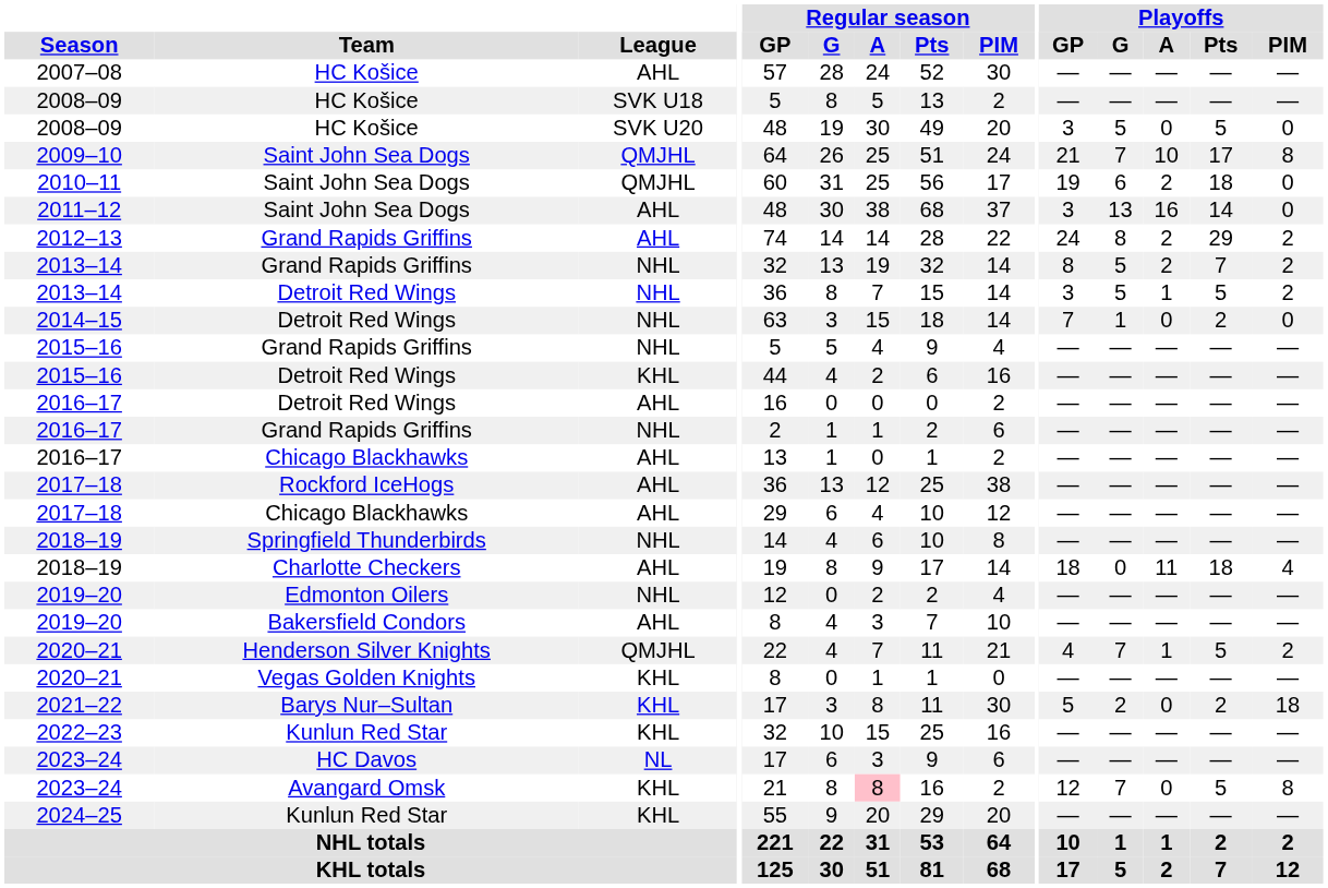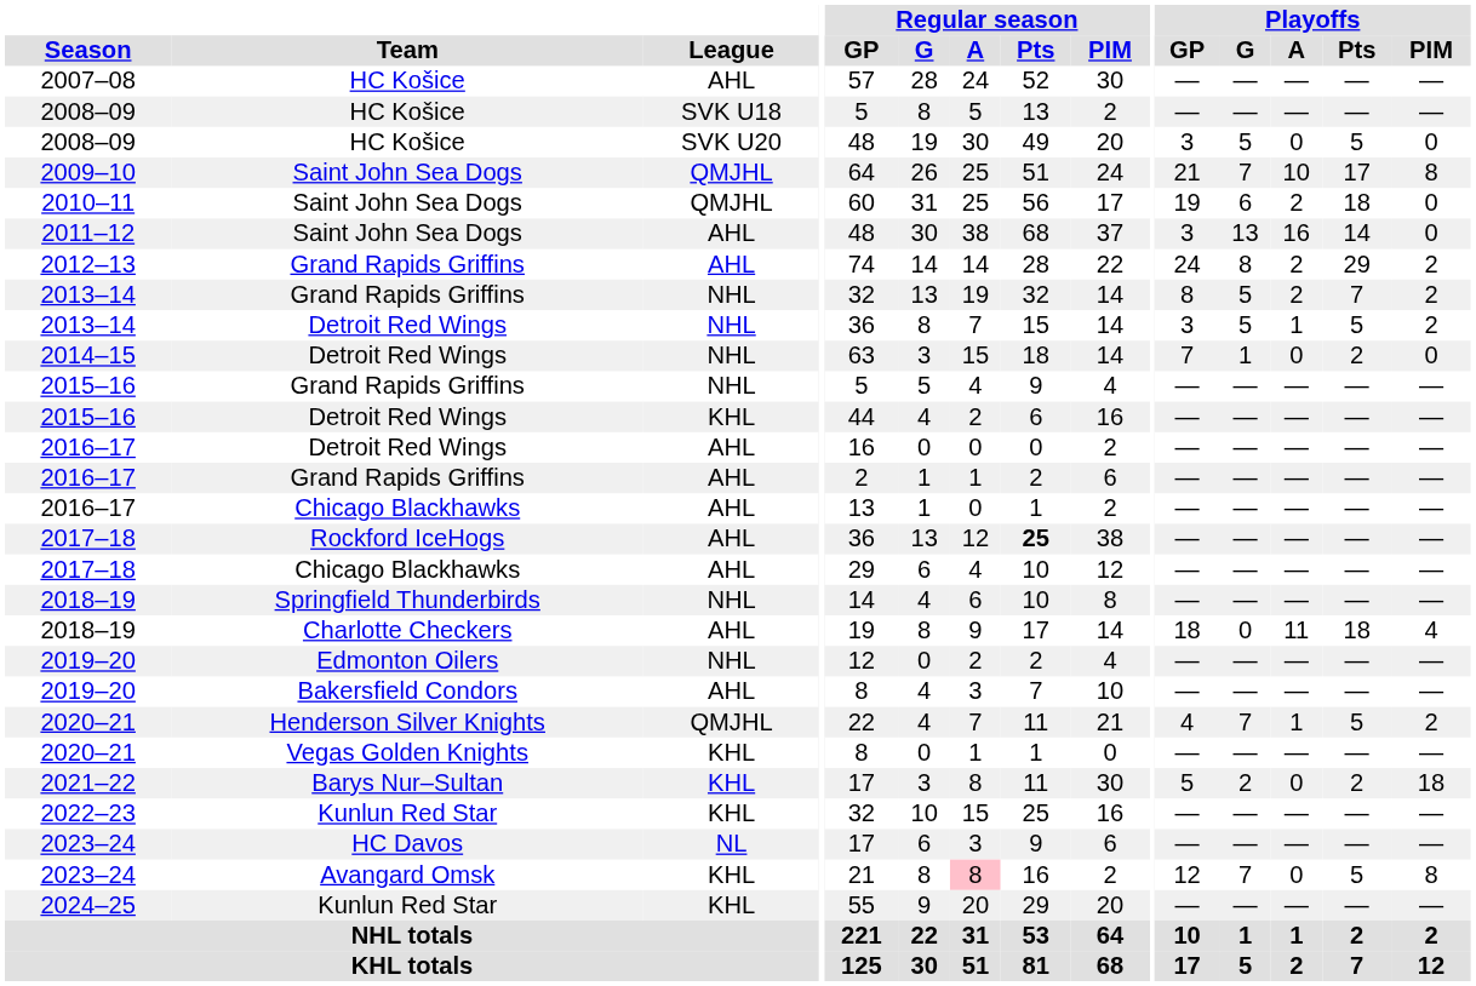 <table border="0" cellpadding="1" cellspacing="0" style="text-align:center; width:60em">
 <tr bgcolor="#e0e0e0">
 <th colspan="3" bgcolor="#ffffff"></th>
 <th rowspan="99" bgcolor="#ffffff"></th>
 <th colspan="5"><a href='#'>Regular season</a></th>
 <th rowspan="99" bgcolor="#ffffff"></th>
 <th colspan="5"><a href='#'>Playoffs</a></th>
 </tr>
 <tr bgcolor="#e0e0e0">
 <th><a href='#'>Season</a></th>
 <th>Team</th>
 <th>League</th>
 <th>GP</th>
 <th><a href='#'>G</a></th>
 <th><a href='#'>A</a></th>
 <th><a href='#'>Pts</a></th>
 <th><a href='#'>PIM</a></th>
 <th>GP</th>
 <th>G</th>
 <th>A</th>
 <th>Pts</th>
 <th>PIM</th>
 </tr>
 <tr>
 <td>2007–08</td>
 <td><a href='#'>HC Košice</a></td>
 <td>AHL</td>
 <td>57</td>
 <td>28</td>
 <td>24</td>
 <td>52</td>
 <td>30</td>
 <td>—</td>
 <td>—</td>
 <td>—</td>
 <td>—</td>
 <td>—</td>
 </tr>
 <tr bgcolor="#f0f0f0">
 <td>2008–09</td>
 <td>HC Košice</td>
 <td>SVK U18</td>
 <td>5</td>
 <td>8</td>
 <td>5</td>
 <td>13</td>
 <td>2</td>
 <td>—</td>
 <td>—</td>
 <td>—</td>
 <td>—</td>
 <td>—</td>
 </tr>
 <tr>
 <td>2008–09</td>
 <td>HC Košice</td>
 <td>SVK U20</td>
 <td>48</td>
 <td>19</td>
 <td>30</td>
 <td>49</td>
 <td>20</td>
 <td>3</td>
 <td>5</td>
 <td>0</td>
 <td>5</td>
 <td>0</td>
 </tr>
 <tr bgcolor="#f0f0f0">
 <td><a href='#'>2009–10</a></td>
 <td><a href='#'>Saint John Sea Dogs</a></td>
 <td><a href='#'>QMJHL</a></td>
 <td>64</td>
 <td>26</td>
 <td>25</td>
 <td>51</td>
 <td>24</td>
 <td>21</td>
 <td>7</td>
 <td>10</td>
 <td>17</td>
 <td>8</td>
 </tr>
 <tr>
 <td><a href='#'>2010–11</a></td>
 <td>Saint John Sea Dogs</td>
 <td>QMJHL</td>
 <td>60</td>
 <td>31</td>
 <td>25</td>
 <td>56</td>
 <td>17</td>
 <td>19</td>
 <td>6</td>
 <td>2</td>
 <td>18</td>
 <td>0</td>
 </tr>
 <tr bgcolor="#f0f0f0">
 <td><a href='#'>2011–12</a></td>
 <td>Saint John Sea Dogs</td>
 <td>AHL</td>
 <td>48</td>
 <td>30</td>
 <td>38</td>
 <td>68</td>
 <td>37</td>
 <td>3</td>
 <td>13</td>
 <td>16</td>
 <td>14</td>
 <td>0</td>
 </tr>
 <tr>
 <td><a href='#'>2012–13</a></td>
 <td><a href='#'>Grand Rapids Griffins</a></td>
 <td><a href='#'>AHL</a></td>
 <td>74</td>
 <td>14</td>
 <td>14</td>
 <td>28</td>
 <td>22</td>
 <td>24</td>
 <td>8</td>
 <td>2</td>
 <td>29</td>
 <td>2</td>
 </tr>
 <tr bgcolor="#f0f0f0">
 <td><a href='#'>2013–14</a></td>
 <td>Grand Rapids Griffins</td>
 <td>NHL</td>
 <td>32</td>
 <td>13</td>
 <td>19</td>
 <td>32</td>
 <td>14</td>
 <td>8</td>
 <td>5</td>
 <td>2</td>
 <td>7</td>
 <td>2</td>
 </tr>
 <tr>
 <td><a href='#'>2013–14</a></td>
 <td><a href='#'>Detroit Red Wings</a></td>
 <td><a href='#'>NHL</a></td>
 <td>36</td>
 <td>8</td>
 <td>7</td>
 <td>15</td>
 <td>14</td>
 <td>3</td>
 <td>5</td>
 <td>1</td>
 <td>5</td>
 <td>2</td>
 </tr>
 <tr bgcolor="#f0f0f0">
 <td><a href='#'>2014–15</a></td>
 <td>Detroit Red Wings</td>
 <td>NHL</td>
 <td>63</td>
 <td>3</td>
 <td>15</td>
 <td>18</td>
 <td>14</td>
 <td>7</td>
 <td>1</td>
 <td>0</td>
 <td>2</td>
 <td>0</td>
 </tr>
 <tr>
 <td><a href='#'>2015–16</a></td>
 <td>Grand Rapids Griffins</td>
 <td>NHL</td>
 <td>5</td>
 <td>5</td>
 <td>4</td>
 <td>9</td>
 <td>4</td>
 <td>—</td>
 <td>—</td>
 <td>—</td>
 <td>—</td>
 <td>—</td>
 </tr>
 <tr bgcolor="#f0f0f0">
 <td><a href='#'>2015–16</a></td>
 <td>Detroit Red Wings</td>
 <td>KHL</td>
 <td>44</td>
 <td>4</td>
 <td>2</td>
 <td>6</td>
 <td>16</td>
 <td>—</td>
 <td>—</td>
 <td>—</td>
 <td>—</td>
 <td>—</td>
 </tr>
 <tr>
 <td><a href='#'>2016–17</a></td>
 <td>Detroit Red Wings</td>
 <td>AHL</td>
 <td>16</td>
 <td>0</td>
 <td>0</td>
 <td>0</td>
 <td>2</td>
 <td>—</td>
 <td>—</td>
 <td>—</td>
 <td>—</td>
 <td>—</td>
 </tr>
 <tr bgcolor="#f0f0f0">
 <td><a href='#'>2016–17</a></td>
 <td>Grand Rapids Griffins</td>
-<td>NHL</td>
+<td>AHL</td>
 <td>2</td>
 <td>1</td>
 <td>1</td>
 <td>2</td>
 <td>6</td>
 <td>—</td>
 <td>—</td>
 <td>—</td>
 <td>—</td>
 <td>—</td>
 </tr>
 <tr>
 <td>2016–17</td>
 <td><a href='#'>Chicago Blackhawks</a></td>
 <td>AHL</td>
 <td>13</td>
 <td>1</td>
 <td>0</td>
 <td>1</td>
 <td>2</td>
 <td>—</td>
 <td>—</td>
 <td>—</td>
 <td>—</td>
 <td>—</td>
 </tr>
 <tr bgcolor="#f0f0f0">
 <td><a href='#'>2017–18</a></td>
 <td><a href='#'>Rockford IceHogs</a></td>
 <td>AHL</td>
 <td>36</td>
 <td>13</td>
 <td>12</td>
-<td>25</td>
+<td><strong>25</strong></td>
 <td>38</td>
 <td>—</td>
 <td>—</td>
 <td>—</td>
 <td>—</td>
 <td>—</td>
 </tr>
 <tr>
 <td><a href='#'>2017–18</a></td>
 <td>Chicago Blackhawks</td>
 <td>AHL</td>
 <td>29</td>
 <td>6</td>
 <td>4</td>
 <td>10</td>
 <td>12</td>
 <td>—</td>
 <td>—</td>
 <td>—</td>
 <td>—</td>
 <td>—</td>
 </tr>
 <tr bgcolor="#f0f0f0">
 <td><a href='#'>2018–19</a></td>
 <td><a href='#'>Springfield Thunderbirds</a></td>
 <td>NHL</td>
 <td>14</td>
 <td>4</td>
 <td>6</td>
 <td>10</td>
 <td>8</td>
 <td>—</td>
 <td>—</td>
 <td>—</td>
 <td>—</td>
 <td>—</td>
 </tr>
 <tr>
 <td>2018–19</td>
 <td><a href='#'>Charlotte Checkers</a></td>
 <td>AHL</td>
 <td>19</td>
 <td>8</td>
 <td>9</td>
 <td>17</td>
 <td>14</td>
 <td>18</td>
 <td>0</td>
 <td>11</td>
 <td>18</td>
 <td>4</td>
 </tr>
 <tr bgcolor="#f0f0f0">
 <td><a href='#'>2019–20</a></td>
 <td><a href='#'>Edmonton Oilers</a></td>
 <td>NHL</td>
 <td>12</td>
 <td>0</td>
 <td>2</td>
 <td>2</td>
 <td>4</td>
 <td>—</td>
 <td>—</td>
 <td>—</td>
 <td>—</td>
 <td>—</td>
 </tr>
 <tr>
 <td><a href='#'>2019–20</a></td>
 <td><a href='#'>Bakersfield Condors</a></td>
 <td>AHL</td>
 <td>8</td>
 <td>4</td>
 <td>3</td>
 <td>7</td>
 <td>10</td>
 <td>—</td>
 <td>—</td>
 <td>—</td>
 <td>—</td>
 <td>—</td>
 </tr>
 <tr bgcolor="#f0f0f0">
 <td><a href='#'>2020–21</a></td>
 <td><a href='#'>Henderson Silver Knights</a></td>
 <td>QMJHL</td>
 <td>22</td>
 <td>4</td>
 <td>7</td>
 <td>11</td>
 <td>21</td>
 <td>4</td>
 <td>7</td>
 <td>1</td>
 <td>5</td>
 <td>2</td>
 </tr>
 <tr>
 <td><a href='#'>2020–21</a></td>
 <td><a href='#'>Vegas Golden Knights</a></td>
 <td>KHL</td>
 <td>8</td>
 <td>0</td>
 <td>1</td>
 <td>1</td>
 <td>0</td>
 <td>—</td>
 <td>—</td>
 <td>—</td>
 <td>—</td>
 <td>—</td>
 </tr>
 <tr bgcolor="#f0f0f0">
 <td><a href='#'>2021–22</a></td>
 <td><a href='#'>Barys Nur–Sultan</a></td>
 <td><a href='#'>KHL</a></td>
 <td>17</td>
 <td>3</td>
 <td>8</td>
 <td>11</td>
 <td>30</td>
 <td>5</td>
 <td>2</td>
 <td>0</td>
 <td>2</td>
 <td>18</td>
 </tr>
 <tr>
 <td><a href='#'>2022–23</a></td>
 <td><a href='#'>Kunlun Red Star</a></td>
 <td>KHL</td>
 <td>32</td>
 <td>10</td>
 <td>15</td>
 <td>25</td>
 <td>16</td>
 <td>—</td>
 <td>—</td>
 <td>—</td>
 <td>—</td>
 <td>—</td>
 </tr>
 <tr bgcolor="#f0f0f0">
 <td><a href='#'>2023–24</a></td>
 <td><a href='#'>HC Davos</a></td>
 <td><a href='#'>NL</a></td>
 <td>17</td>
 <td>6</td>
 <td>3</td>
 <td>9</td>
 <td>6</td>
 <td>—</td>
 <td>—</td>
 <td>—</td>
 <td>—</td>
 <td>—</td>
 </tr>
 <tr>
 <td><a href='#'>2023–24</a></td>
 <td><a href='#'>Avangard Omsk</a></td>
 <td>KHL</td>
 <td>21</td>
 <td>8</td>
 <td style="background: pink;">8</td>
 <td>16</td>
 <td>2</td>
 <td>12</td>
 <td>7</td>
 <td>0</td>
 <td>5</td>
 <td>8</td>
 </tr>
 <tr bgcolor="#f0f0f0">
 <td><a href='#'>2024–25</a></td>
 <td>Kunlun Red Star</td>
 <td>KHL</td>
 <td>55</td>
 <td>9</td>
 <td>20</td>
 <td>29</td>
 <td>20</td>
 <td>—</td>
 <td>—</td>
 <td>—</td>
 <td>—</td>
 <td>—</td>
 </tr>
 <tr bgcolor="#e0e0e0">
 <th colspan="3">NHL totals</th>
 <th>221</th>
 <th>22</th>
 <th>31</th>
 <th>53</th>
 <th>64</th>
 <th>10</th>
 <th>1</th>
 <th>1</th>
 <th>2</th>
 <th>2</th>
 </tr>
 <tr bgcolor="#e0e0e0">
 <th colspan="3">KHL totals</th>
 <th>125</th>
 <th>30</th>
 <th>51</th>
 <th>81</th>
 <th>68</th>
 <th>17</th>
 <th>5</th>
 <th>2</th>
 <th>7</th>
 <th>12</th>
 </tr>
 </table>
